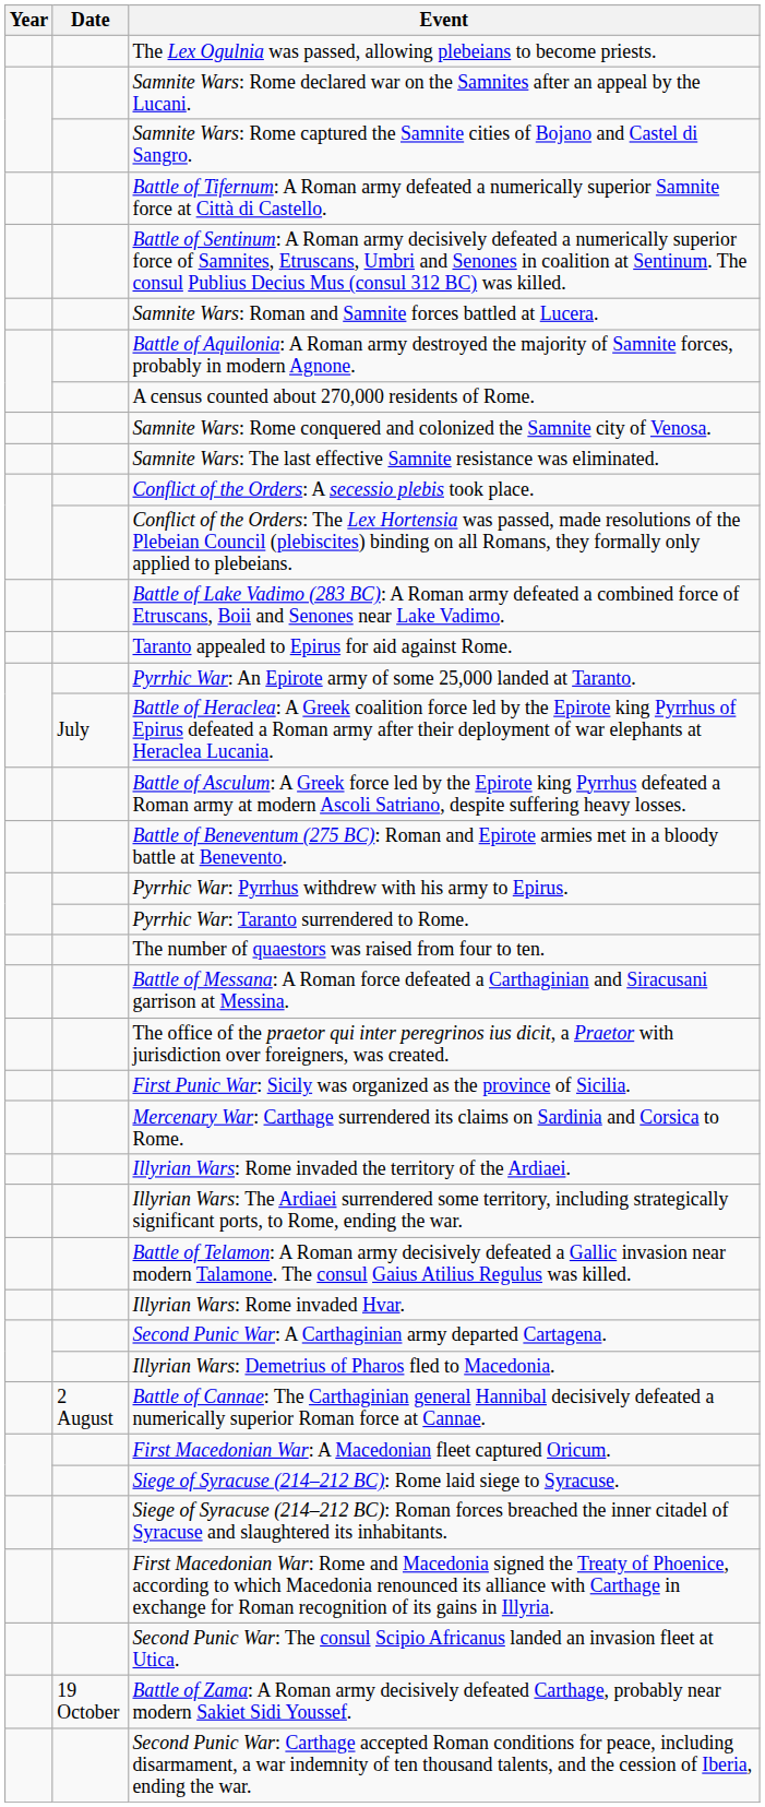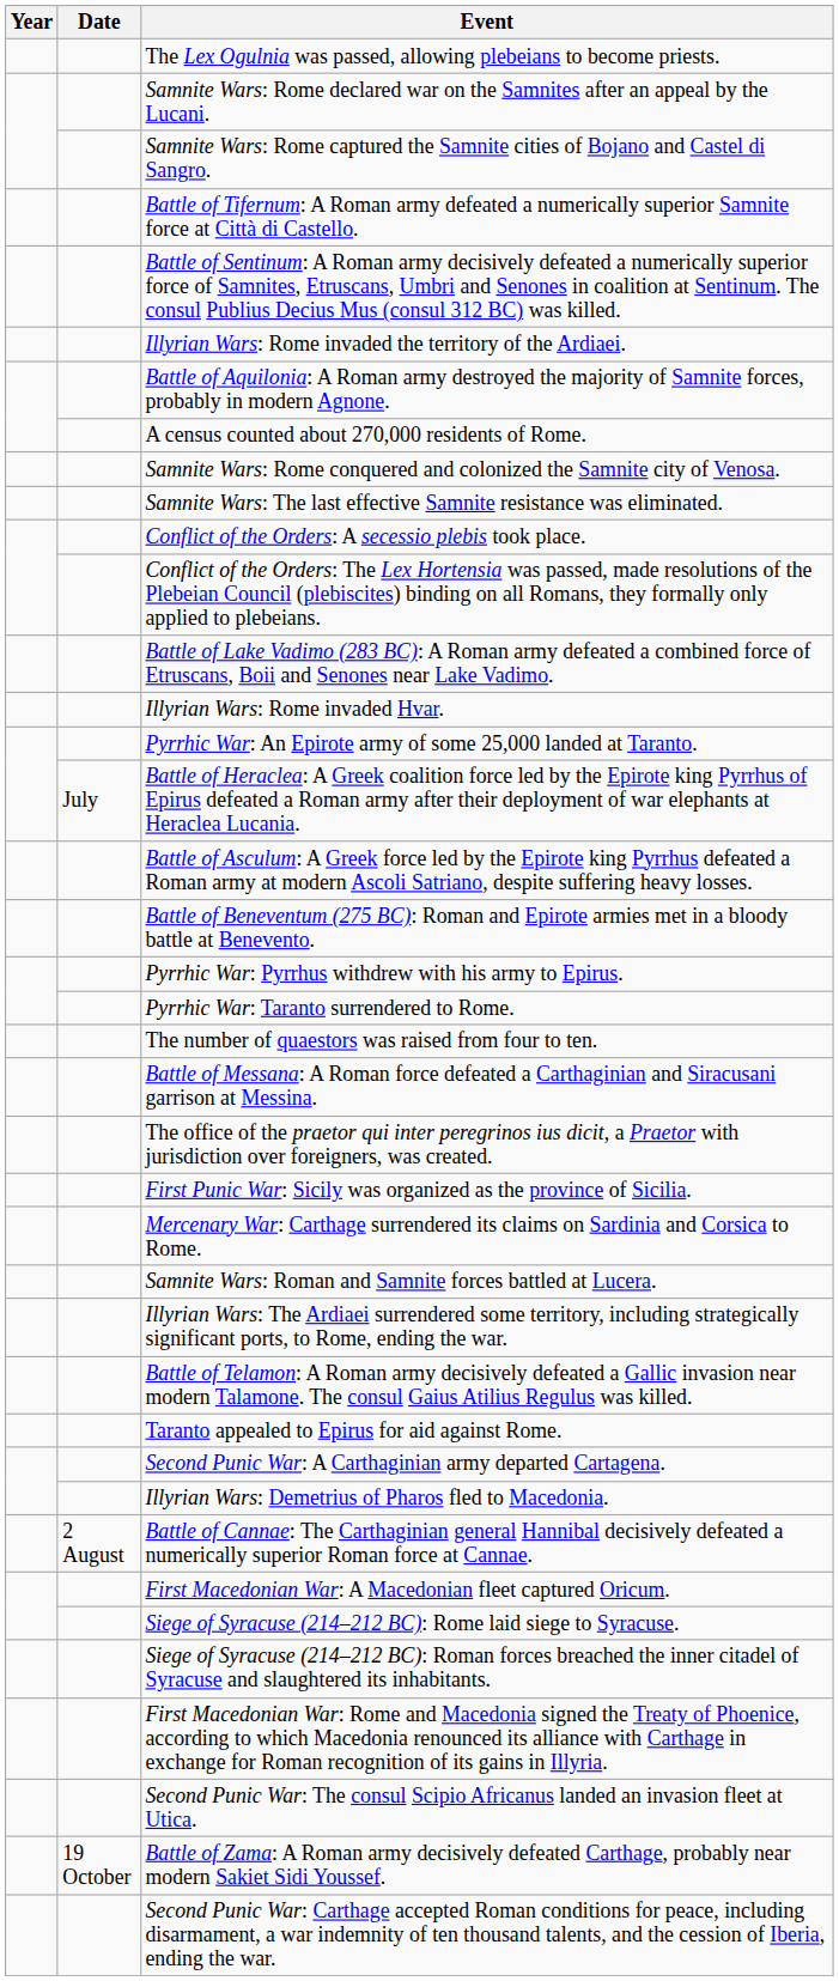 <table class="wikitable" width="100%">
 <tr>
 <th style="width:6%">Year</th>
 <th style="width:10%">Date</th>
 <th>Event</th>
 </tr>
 <tr>
 <td></td>
 <td></td>
 <td>The <em><a href='#'>Lex Ogulnia</a></em> was passed, allowing <a href='#'>plebeians</a> to become priests.</td>
 </tr>
 <tr>
 <td rowspan="2" valign="top"></td>
 <td></td>
 <td><em>Samnite Wars</em>: Rome declared war on the <a href='#'>Samnites</a> after an appeal by the <a href='#'>Lucani</a>.</td>
 </tr>
 <tr>
 <td></td>
 <td><em>Samnite Wars</em>: Rome captured the <a href='#'>Samnite</a> cities of <a href='#'>Bojano</a> and <a href='#'>Castel di Sangro</a>.</td>
 </tr>
 <tr>
 <td></td>
 <td></td>
 <td><em><a href='#'>Battle of Tifernum</a></em>: A Roman army defeated a numerically superior <a href='#'>Samnite</a> force at <a href='#'>Città di Castello</a>.</td>
 </tr>
 <tr>
 <td></td>
 <td></td>
 <td><em><a href='#'>Battle of Sentinum</a></em>: A Roman army decisively defeated a numerically superior force of <a href='#'>Samnites</a>, <a href='#'>Etruscans</a>, <a href='#'>Umbri</a> and <a href='#'>Senones</a> in coalition at <a href='#'>Sentinum</a>.  The <a href='#'>consul</a> <a href='#'>Publius Decius Mus (consul 312 BC)</a> was killed.</td>
 </tr>
 <tr>
 <td></td>
 <td></td>
-<td><em>Samnite Wars</em>: Roman and <a href='#'>Samnite</a> forces battled at <a href='#'>Lucera</a>.</td>
+<td><em><a href='#'>Illyrian Wars</a></em>: Rome invaded the territory of the <a href='#'>Ardiaei</a>.</td>
 </tr>
 <tr>
 <td rowspan="2" valign="top"></td>
 <td></td>
 <td><em><a href='#'>Battle of Aquilonia</a></em>: A Roman army destroyed the majority of <a href='#'>Samnite</a> forces, probably in modern <a href='#'>Agnone</a>.</td>
 </tr>
 <tr>
 <td></td>
 <td>A census counted about 270,000 residents of Rome.</td>
 </tr>
 <tr>
 <td></td>
 <td></td>
 <td><em>Samnite Wars</em>: Rome conquered and colonized the <a href='#'>Samnite</a> city of <a href='#'>Venosa</a>.</td>
 </tr>
 <tr>
 <td></td>
 <td></td>
 <td><em>Samnite Wars</em>: The last effective <a href='#'>Samnite</a> resistance was eliminated.</td>
 </tr>
 <tr>
 <td rowspan="2" valign="top"></td>
 <td></td>
 <td><em><a href='#'>Conflict of the Orders</a></em>: A <em><a href='#'>secessio plebis</a></em> took place.</td>
 </tr>
 <tr>
 <td></td>
 <td><em>Conflict of the Orders</em>: The <em><a href='#'>Lex Hortensia</a></em> was passed, made resolutions of the <a href='#'>Plebeian Council</a> (<a href='#'>plebiscites</a>) binding on all Romans, they formally only applied to plebeians.</td>
 </tr>
 <tr>
 <td></td>
 <td></td>
 <td><em><a href='#'>Battle of Lake Vadimo (283 BC)</a></em>: A Roman army defeated a combined force of <a href='#'>Etruscans</a>, <a href='#'>Boii</a> and <a href='#'>Senones</a> near <a href='#'>Lake Vadimo</a>.</td>
 </tr>
 <tr>
 <td></td>
 <td></td>
-<td><a href='#'>Taranto</a> appealed to <a href='#'>Epirus</a> for aid against Rome.</td>
+<td><em>Illyrian Wars</em>: Rome invaded <a href='#'>Hvar</a>.</td>
 </tr>
 <tr>
 <td rowspan="2" valign="top"></td>
 <td></td>
 <td><em><a href='#'>Pyrrhic War</a></em>: An <a href='#'>Epirote</a> army of some 25,000 landed at <a href='#'>Taranto</a>.</td>
 </tr>
 <tr>
 <td>July</td>
 <td><em><a href='#'>Battle of Heraclea</a></em>: A <a href='#'>Greek</a> coalition force led by the <a href='#'>Epirote</a> king <a href='#'>Pyrrhus of Epirus</a> defeated a Roman army after their deployment of war elephants at <a href='#'>Heraclea Lucania</a>.</td>
 </tr>
 <tr>
 <td></td>
 <td></td>
 <td><em><a href='#'>Battle of Asculum</a></em>: A <a href='#'>Greek</a> force led by the <a href='#'>Epirote</a> king <a href='#'>Pyrrhus</a> defeated a Roman army at modern <a href='#'>Ascoli Satriano</a>, despite suffering heavy losses.</td>
 </tr>
 <tr>
 <td></td>
 <td></td>
 <td><em><a href='#'>Battle of Beneventum (275 BC)</a></em>: Roman and <a href='#'>Epirote</a> armies met in a bloody battle at <a href='#'>Benevento</a>.</td>
 </tr>
 <tr>
 <td rowspan="2" valign="top"></td>
 <td></td>
 <td><em>Pyrrhic War</em>: <a href='#'>Pyrrhus</a> withdrew with his army to <a href='#'>Epirus</a>.</td>
 </tr>
 <tr>
 <td></td>
 <td><em>Pyrrhic War</em>: <a href='#'>Taranto</a> surrendered to Rome.</td>
 </tr>
 <tr>
 <td></td>
 <td></td>
 <td>The number of <a href='#'>quaestors</a> was raised from four to ten.</td>
 </tr>
 <tr>
 <td></td>
 <td></td>
 <td><em><a href='#'>Battle of Messana</a></em>: A Roman force defeated a <a href='#'>Carthaginian</a> and <a href='#'>Siracusani</a> garrison at <a href='#'>Messina</a>.</td>
 </tr>
 <tr>
 <td></td>
 <td></td>
 <td>The office of the <em>praetor qui inter peregrinos ius dicit</em>, a <em><a href='#'>Praetor</a></em> with jurisdiction over foreigners, was created.</td>
 </tr>
 <tr>
 <td></td>
 <td></td>
 <td><em><a href='#'>First Punic War</a></em>: <a href='#'>Sicily</a> was organized as the <a href='#'>province</a> of <a href='#'>Sicilia</a>.</td>
 </tr>
 <tr>
 <td></td>
 <td></td>
 <td><em><a href='#'>Mercenary War</a></em>: <a href='#'>Carthage</a> surrendered its claims on <a href='#'>Sardinia</a> and <a href='#'>Corsica</a> to Rome.</td>
 </tr>
 <tr>
 <td></td>
 <td></td>
-<td><em><a href='#'>Illyrian Wars</a></em>: Rome invaded the territory of the <a href='#'>Ardiaei</a>.</td>
+<td><em>Samnite Wars</em>: Roman and <a href='#'>Samnite</a> forces battled at <a href='#'>Lucera</a>.</td>
 </tr>
 <tr>
 <td></td>
 <td></td>
 <td><em>Illyrian Wars</em>: The <a href='#'>Ardiaei</a> surrendered some territory, including strategically significant ports, to Rome, ending the war.</td>
 </tr>
 <tr>
 <td></td>
 <td></td>
 <td><em><a href='#'>Battle of Telamon</a></em>: A Roman army decisively defeated a <a href='#'>Gallic</a> invasion near modern <a href='#'>Talamone</a>.  The <a href='#'>consul</a> <a href='#'>Gaius Atilius Regulus</a> was killed.</td>
 </tr>
 <tr>
 <td></td>
 <td></td>
-<td><em>Illyrian Wars</em>: Rome invaded <a href='#'>Hvar</a>.</td>
+<td><a href='#'>Taranto</a> appealed to <a href='#'>Epirus</a> for aid against Rome.</td>
 </tr>
 <tr>
 <td rowspan="2" valign="top"></td>
 <td></td>
 <td><em><a href='#'>Second Punic War</a></em>: A <a href='#'>Carthaginian</a> army departed <a href='#'>Cartagena</a>.</td>
 </tr>
 <tr>
 <td></td>
 <td><em>Illyrian Wars</em>: <a href='#'>Demetrius of Pharos</a> fled to <a href='#'>Macedonia</a>.</td>
 </tr>
 <tr>
 <td></td>
 <td>2 August</td>
 <td><em><a href='#'>Battle of Cannae</a></em>: The <a href='#'>Carthaginian</a> <a href='#'>general</a> <a href='#'>Hannibal</a> decisively defeated a numerically superior Roman force at <a href='#'>Cannae</a>.</td>
 </tr>
 <tr>
 <td rowspan="2" valign="top"></td>
 <td></td>
 <td><em><a href='#'>First Macedonian War</a></em>: A <a href='#'>Macedonian</a> fleet captured <a href='#'>Oricum</a>.</td>
 </tr>
 <tr>
 <td></td>
 <td><em><a href='#'>Siege of Syracuse (214–212 BC)</a></em>: Rome laid siege to <a href='#'>Syracuse</a>.</td>
 </tr>
 <tr>
 <td></td>
 <td></td>
 <td><em>Siege of Syracuse (214–212 BC)</em>: Roman forces breached the inner citadel of <a href='#'>Syracuse</a> and slaughtered its inhabitants.</td>
 </tr>
 <tr>
 <td></td>
 <td></td>
 <td><em>First Macedonian War</em>: Rome and <a href='#'>Macedonia</a> signed the <a href='#'>Treaty of Phoenice</a>, according to which Macedonia renounced its alliance with <a href='#'>Carthage</a> in exchange for Roman recognition of its gains in <a href='#'>Illyria</a>.</td>
 </tr>
 <tr>
 <td></td>
 <td></td>
 <td><em>Second Punic War</em>: The <a href='#'>consul</a> <a href='#'>Scipio Africanus</a> landed an invasion fleet at <a href='#'>Utica</a>.</td>
 </tr>
 <tr>
 <td></td>
 <td>19 October</td>
 <td><em><a href='#'>Battle of Zama</a></em>: A Roman army decisively defeated <a href='#'>Carthage</a>, probably near modern <a href='#'>Sakiet Sidi Youssef</a>.</td>
 </tr>
 <tr>
 <td></td>
 <td></td>
 <td><em>Second Punic War</em>: <a href='#'>Carthage</a> accepted Roman conditions for peace, including disarmament, a war indemnity of ten thousand talents, and the cession of <a href='#'>Iberia</a>, ending the war.</td>
 </tr>
 </table>
